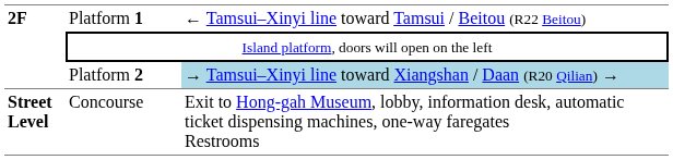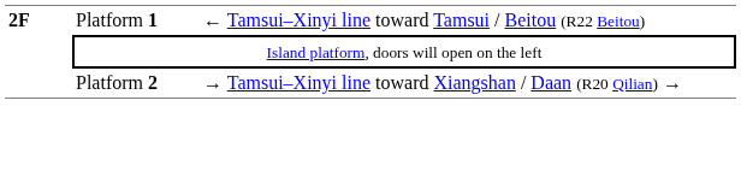 <table table border=0 cellspacing=0 cellpadding=3>
 <tr>
 <td style="border-top:solid 1px gray;border-bottom:solid 1px gray;" width=50 rowspan=3 valign=top><strong>2F</strong></td>
 <td style="border-top:solid 1px gray;" width=100>Platform <span><strong>1</strong></span></td>
 <td style="border-top:solid 1px gray;" width=440>←  <a href='#'>Tamsui–Xinyi line</a> toward <a href='#'>Tamsui</a> / <a href='#'>Beitou</a> <small>(R22 <a href='#'>Beitou</a>)</small></td>
 </tr>
 <tr>
 <td style="border-top:solid 2px black;border-right:solid 2px black;border-left:solid 2px black;border-bottom:solid 2px black;text-align:center;" colspan=2><small><a href='#'>Island platform</a>, doors will open on the left</small></td>
 </tr>
 <tr>
 <td style="border-bottom:solid 1px gray;">Platform <span><strong>2</strong></span></td>
-<td style="background: lightblue; border-bottom:solid 1px gray;"><span>→</span>  <a href='#'>Tamsui–Xinyi line</a> toward <a href='#'>Xiangshan</a> / <a href='#'>Daan</a> <small>(R20 <a href='#'>Qilian</a>)</small> →</td>
-</tr>
-<tr>
-<td style="border-bottom:solid 1px gray;" width=50 valign=top><strong>Street Level</strong></td>
-<td style="border-bottom:solid 1px gray;" width=100 valign=top>Concourse</td>
-<td style="border-bottom:solid 1px gray;" width=440 valign=top>Exit to <a href='#'>Hong-gah Museum</a>, lobby, information desk, automatic ticket dispensing machines, one-way faregates<br>Restrooms</td>
+<td style="border-bottom:solid 1px gray;"><span>→</span>  <a href='#'>Tamsui–Xinyi line</a> toward <a href='#'>Xiangshan</a> / <a href='#'>Daan</a> <small>(R20 <a href='#'>Qilian</a>)</small> →</td>
 </tr>
 </table>
